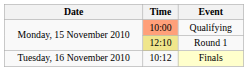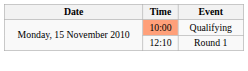 <table class = "wikitable" style="text-align:center;">
 <tr>
 <th width=220>Date</th>
 <th width=50>Time</th>
 <th width=100>Event</th>
 </tr>
 <tr>
 <td rowspan=2>Monday, 15 November 2010</td>
 <td style="background: lightsalmon;">10:00</td>
 <td>Qualifying</td>
 </tr>
 <tr>
-<td style="background: khaki;">12:10</td>
+<td>12:10</td>
 <td>Round 1</td>
 </tr>
-<tr>
-<td>Tuesday, 16 November 2010</td>
-<td>10:12</td>
-<td bgcolor=ffffcc>Finals</td>
-</tr>
 </table>
